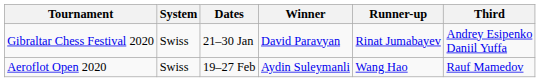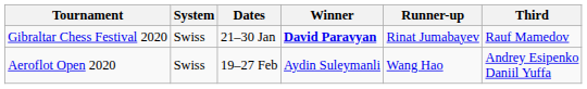 <table class="wikitable">
 <tr>
 <th>Tournament</th>
 <th>System</th>
 <th>Dates</th>
 <th>Winner</th>
 <th>Runner-up</th>
 <th>Third</th>
 </tr>
 <tr>
 <td><a href='#'>Gibraltar Chess Festival</a> 2020</td>
 <td>Swiss</td>
 <td>21–30 Jan</td>
-<td> <a href='#'>David Paravyan</a></td>
+<td><strong> <a href='#'>David Paravyan</a></strong></td>
 <td> <a href='#'>Rinat Jumabayev</a></td>
-<td> <a href='#'>Andrey Esipenko</a><br> <a href='#'>Daniil Yuffa</a></td>
+<td> <a href='#'>Rauf Mamedov</a></td>
 </tr>
 <tr>
 <td><a href='#'>Aeroflot Open</a> 2020</td>
 <td>Swiss</td>
 <td>19–27 Feb</td>
 <td> <a href='#'>Aydin Suleymanli</a></td>
 <td> <a href='#'>Wang Hao</a></td>
-<td> <a href='#'>Rauf Mamedov</a></td>
+<td> <a href='#'>Andrey Esipenko</a><br> <a href='#'>Daniil Yuffa</a></td>
 </tr>
 </table>
